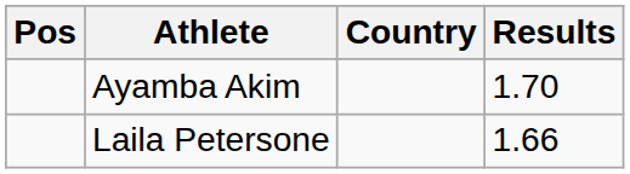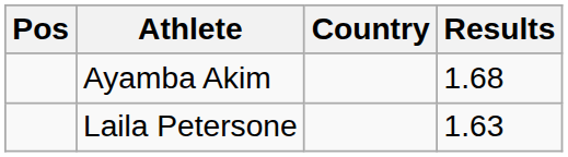 <table class="wikitable">
 <tr>
 <th>Pos</th>
 <th>Athlete</th>
 <th>Country</th>
 <th>Results</th>
 </tr>
 <tr>
 <td align="center"></td>
 <td>Ayamba Akim</td>
 <td></td>
-<td>1.70</td>
+<td>1.68</td>
 </tr>
 <tr>
 <td align="center"></td>
 <td>Laila Petersone</td>
 <td></td>
-<td>1.66</td>
+<td>1.63</td>
 </tr>
 </table>
